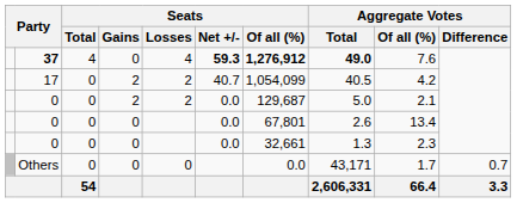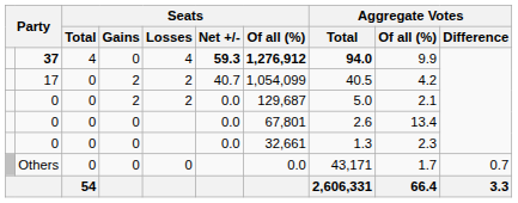 <table class="wikitable sortable" style="text-align:right; font-size:95%;">
 <tr>
 <th colspan="2" rowspan="2">Party</th>
 <th colspan="5">Seats</th>
 <th colspan="3">Aggregate Votes</th>
 </tr>
 <tr>
 <th>Total</th>
 <th>Gains</th>
 <th>Losses</th>
 <th>Net +/-</th>
 <th>Of all (%)</th>
 <th>Total</th>
 <th>Of all (%)</th>
 <th>Difference</th>
 </tr>
 <tr>
 <td></td>
 <td><strong>37</strong></td>
 <td>4</td>
 <td>0</td>
 <td>4</td>
 <td><strong>59.3</strong></td>
 <td><strong>1,276,912</strong></td>
-<td><strong>49.0</strong></td>
-<td>7.6</td>
+<td><strong>94.0</strong></td>
+<td>9.9</td>
 </tr>
 <tr>
 <td></td>
 <td>17</td>
 <td>0</td>
 <td>2</td>
 <td>2</td>
 <td>40.7</td>
 <td>1,054,099</td>
 <td>40.5</td>
 <td>4.2</td>
 </tr>
 <tr>
 <td></td>
 <td>0</td>
 <td>0</td>
 <td>2</td>
 <td>2</td>
 <td>0.0</td>
 <td>129,687</td>
 <td>5.0</td>
 <td>2.1</td>
 </tr>
 <tr>
 <td></td>
 <td>0</td>
 <td>0</td>
 <td>0</td>
 <td></td>
 <td>0.0</td>
 <td>67,801</td>
 <td>2.6</td>
 <td>13.4</td>
 </tr>
 <tr>
 <td></td>
 <td>0</td>
 <td>0</td>
 <td>0</td>
 <td></td>
 <td>0.0</td>
 <td>32,661</td>
 <td>1.3</td>
 <td>2.3</td>
 </tr>
 <tr>
 <td style="background:silver;"> </td>
 <td align=left>Others</td>
 <td>0</td>
 <td>0</td>
 <td>0</td>
 <td></td>
 <td>0.0</td>
 <td>43,171</td>
 <td>1.7</td>
 <td>0.7</td>
 </tr>
 <tr class="sortbottom">
 <td style="background:#f2f2f2;"  colspan="2"></td>
 <td style="background:#f2f2f2;"><strong>54</strong></td>
 <td style="background:#f2f2f2;"></td>
 <td style="background:#f2f2f2;"></td>
 <td style="background:#f2f2f2;"></td>
 <td style="background:#f2f2f2;"></td>
 <td style="background:#f2f2f2;"><strong>2,606,331</strong></td>
 <td style="background:#f2f2f2;"><strong>66.4</strong></td>
 <td style="background:#f2f2f2;"><strong>3.3</strong></td>
 </tr>
 </table>
